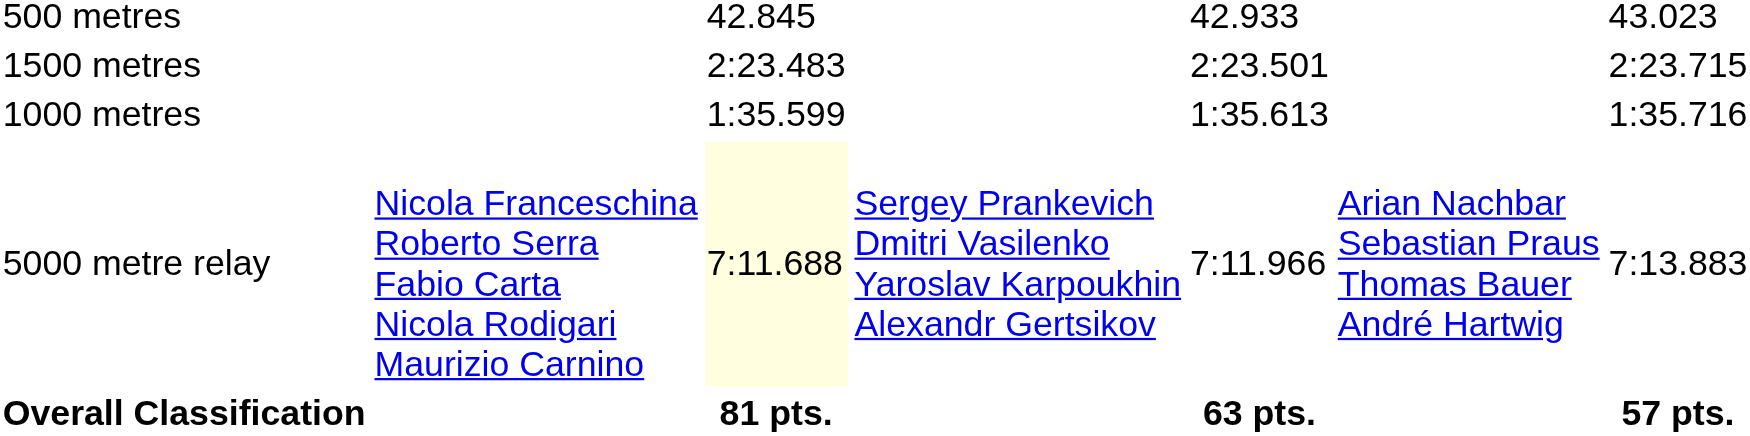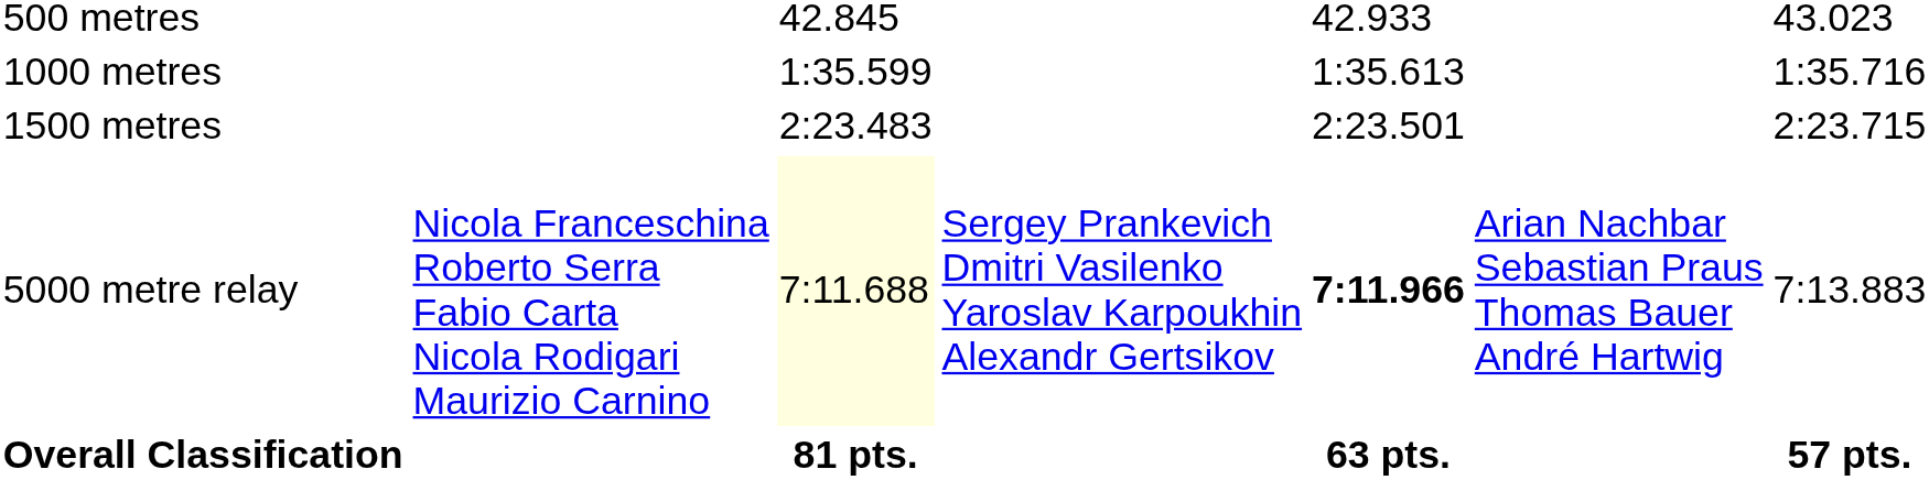 <table>
 <tr>
 <td>500 metres</td>
 <td></td>
 <td>42.845</td>
 <td></td>
 <td>42.933</td>
 <td></td>
 <td>43.023</td>
 </tr>
 <tr>
+<td>1000 metres</td>
+<td></td>
+<td>1:35.599</td>
+<td></td>
+<td>1:35.613</td>
+<td></td>
+<td>1:35.716</td>
+</tr>
+<tr>
 <td>1500 metres</td>
 <td></td>
 <td>2:23.483</td>
 <td></td>
 <td>2:23.501</td>
 <td></td>
 <td>2:23.715</td>
 </tr>
 <tr>
-<td>1000 metres</td>
-<td></td>
-<td>1:35.599</td>
-<td></td>
-<td>1:35.613</td>
-<td></td>
-<td>1:35.716</td>
-</tr>
-<tr>
 <td>5000 metre relay</td>
 <td valign=top><br><a href='#'>Nicola Franceschina</a><br><a href='#'>Roberto Serra</a><br><a href='#'>Fabio Carta</a><br><a href='#'>Nicola Rodigari</a><br><a href='#'>Maurizio Carnino</a></td>
 <td style="background: lightyellow;">7:11.688</td>
 <td valign=top><br><a href='#'>Sergey Prankevich</a><br><a href='#'>Dmitri Vasilenko</a><br><a href='#'>Yaroslav Karpoukhin</a><br><a href='#'>Alexandr Gertsikov</a></td>
-<td>7:11.966</td>
+<td><strong>7:11.966</strong></td>
 <td valign=top><br><a href='#'>Arian Nachbar</a><br><a href='#'>Sebastian Praus</a><br><a href='#'>Thomas Bauer</a><br><a href='#'>André Hartwig</a></td>
 <td>7:13.883</td>
 </tr>
 <tr>
 <th>Overall Classification</th>
 <th></th>
 <th>81 pts.</th>
 <th></th>
 <th>63 pts.</th>
 <th></th>
 <th>57 pts.</th>
 </tr>
 </table>
